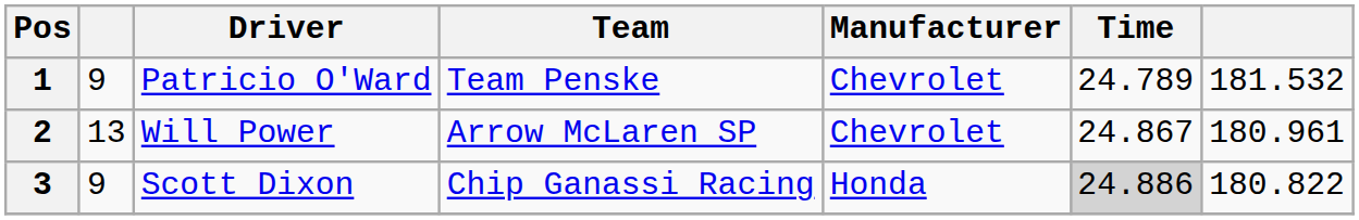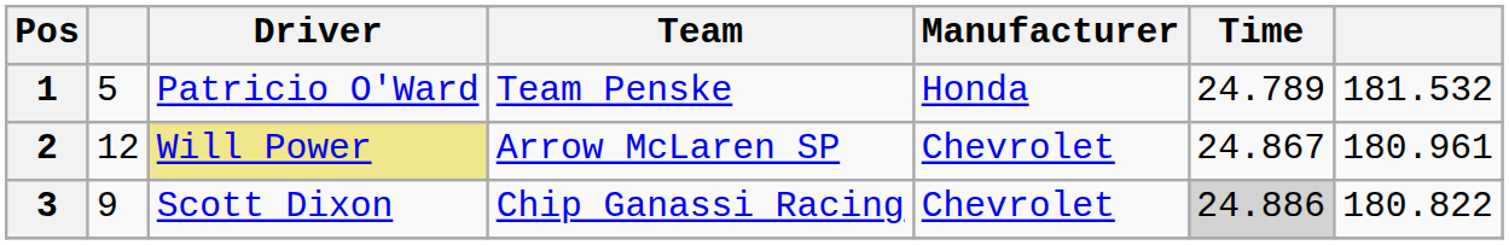 <table class="wikitable" style="font-size:95%">
 <tr>
 <th>Pos</th>
 <th></th>
 <th>Driver</th>
 <th>Team</th>
 <th>Manufacturer</th>
 <th>Time</th>
 <th></th>
 </tr>
 <tr>
 <th>1</th>
-<td>9</td>
+<td>5</td>
 <td><a href='#'>Patricio O'Ward</a></td>
 <td><a href='#'>Team Penske</a></td>
-<td><a href='#'>Chevrolet</a></td>
+<td><a href='#'>Honda</a></td>
 <td>24.789</td>
 <td>181.532</td>
 </tr>
 <tr>
 <th>2</th>
-<td>13</td>
-<td><a href='#'>Will Power</a> <strong></strong></td>
+<td>12</td>
+<td style="background: khaki;"><a href='#'>Will Power</a> <strong></strong></td>
 <td><a href='#'>Arrow McLaren SP</a></td>
 <td><a href='#'>Chevrolet</a></td>
 <td>24.867</td>
 <td>180.961</td>
 </tr>
 <tr>
 <th>3</th>
 <td>9</td>
 <td><a href='#'>Scott Dixon</a></td>
 <td><a href='#'>Chip Ganassi Racing</a></td>
-<td><a href='#'>Honda</a></td>
+<td><a href='#'>Chevrolet</a></td>
 <td style="background: lightgrey;">24.886</td>
 <td>180.822</td>
 </tr>
 <tr>
 </tr>
 </table>
